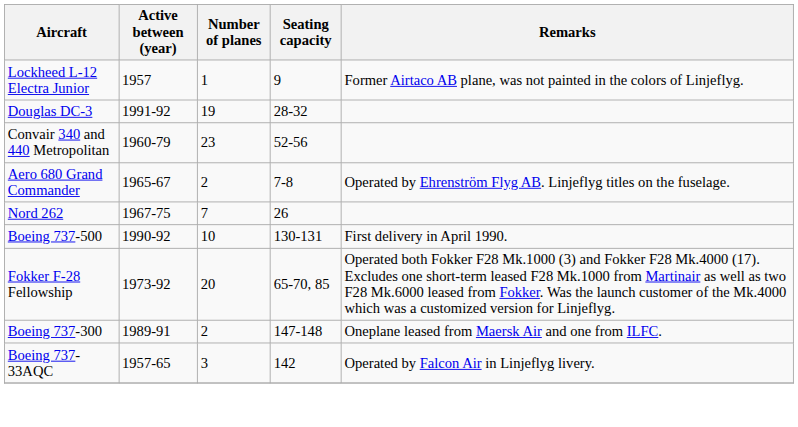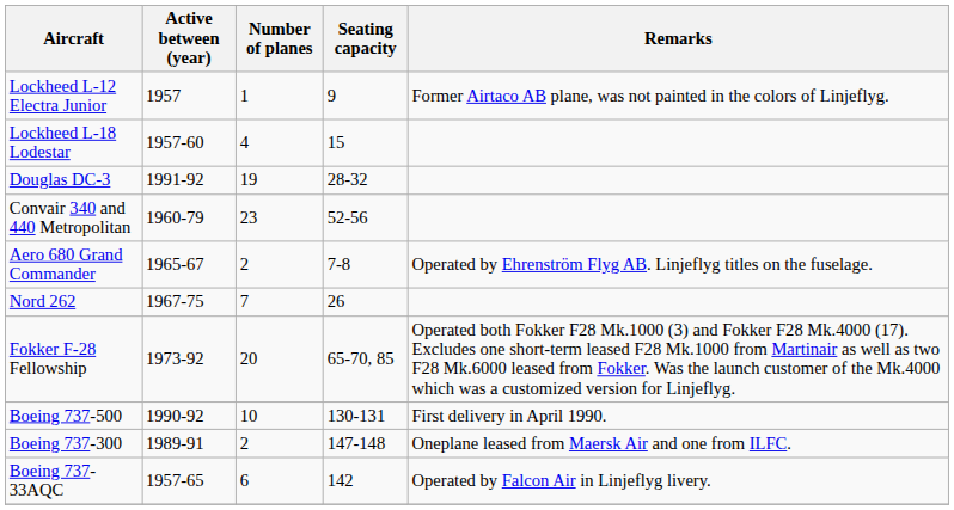 <table class="wikitable">
 <tr>
 <th>Aircraft</th>
 <th>Active between (year)</th>
 <th>Number of planes</th>
 <th>Seating capacity</th>
 <th>Remarks</th>
 </tr>
 <tr>
 <td><a href='#'>Lockheed L-12 Electra Junior</a></td>
 <td>1957</td>
 <td>1</td>
 <td>9</td>
 <td>Former <a href='#'>Airtaco AB</a> plane, was not painted in the colors of Linjeflyg.</td>
+</tr>
+<tr>
+<td><a href='#'>Lockheed L-18 Lodestar</a></td>
+<td>1957-60</td>
+<td>4</td>
+<td>15</td>
+<td></td>
 </tr>
 <tr>
 <td><a href='#'>Douglas DC-3</a></td>
 <td>1991-92</td>
 <td>19</td>
 <td>28-32</td>
 <td></td>
 </tr>
 <tr>
 <td>Convair <a href='#'>340</a> and <a href='#'>440</a> Metropolitan</td>
 <td>1960-79</td>
 <td>23</td>
 <td>52-56</td>
 <td></td>
 </tr>
 <tr>
 <td><a href='#'>Aero 680 Grand Commander</a></td>
 <td>1965-67</td>
 <td>2</td>
 <td>7-8</td>
 <td>Operated by <a href='#'>Ehrenström Flyg AB</a>. Linjeflyg titles on the fuselage.</td>
 </tr>
 <tr>
 <td><a href='#'>Nord 262</a></td>
 <td>1967-75</td>
 <td>7</td>
 <td>26</td>
 </tr>
 <tr>
+<td><a href='#'>Fokker F-28</a> Fellowship</td>
+<td>1973-92</td>
+<td>20</td>
+<td>65-70, 85</td>
+<td>Operated both Fokker F28 Mk.1000 (3) and Fokker F28 Mk.4000 (17). Excludes one short-term leased F28 Mk.1000 from <a href='#'>Martinair</a> as well as two F28 Mk.6000 leased from <a href='#'>Fokker</a>. Was the launch customer of the Mk.4000 which was a customized version for Linjeflyg.</td>
+</tr>
+<tr>
 <td><a href='#'>Boeing 737</a>-500</td>
 <td>1990-92</td>
 <td>10</td>
 <td>130-131</td>
 <td>First delivery in April 1990.</td>
-</tr>
-<tr>
-<td><a href='#'>Fokker F-28</a> Fellowship</td>
-<td>1973-92</td>
-<td>20</td>
-<td>65-70, 85</td>
-<td>Operated both Fokker F28 Mk.1000 (3) and Fokker F28 Mk.4000 (17). Excludes one short-term leased F28 Mk.1000 from <a href='#'>Martinair</a> as well as two F28 Mk.6000 leased from <a href='#'>Fokker</a>. Was the launch customer of the Mk.4000 which was a customized version for Linjeflyg.</td>
 </tr>
 <tr>
 <td><a href='#'>Boeing 737</a>-300</td>
 <td>1989-91</td>
 <td>2</td>
 <td>147-148</td>
 <td>Oneplane leased from <a href='#'>Maersk Air</a> and one from <a href='#'>ILFC</a>.</td>
 </tr>
 <tr>
 <td><a href='#'>Boeing 737</a>-33AQC</td>
 <td>1957-65</td>
-<td>3</td>
+<td>6</td>
 <td>142</td>
 <td>Operated by <a href='#'>Falcon Air</a> in Linjeflyg livery.</td>
 </tr>
 <tr>
 </tr>
 </table>
